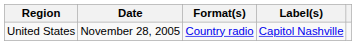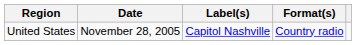 <table class="wikitable">
 <tr>
 <th>Region</th>
 <th>Date</th>
+<th>Label(s)</th>
 <th>Format(s)</th>
-<th>Label(s)</th>
 <th></th>
 </tr>
 <tr>
 <td>United States</td>
 <td>November 28, 2005</td>
+<td><a href='#'>Capitol Nashville</a></td>
 <td><a href='#'>Country radio</a></td>
-<td><a href='#'>Capitol Nashville</a></td>
 <td></td>
 </tr>
 </table>
